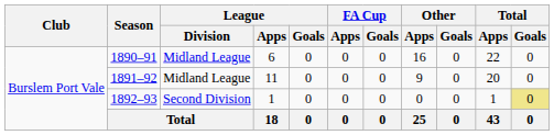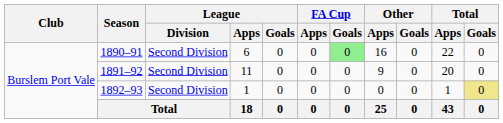 <table class="wikitable" style="text-align:center">
 <tr>
 <th rowspan="2">Club</th>
 <th rowspan="2">Season</th>
 <th colspan="3">League</th>
 <th colspan="2"><a href='#'>FA Cup</a></th>
 <th colspan="2">Other</th>
 <th colspan="2">Total</th>
 </tr>
 <tr>
 <th>Division</th>
 <th>Apps</th>
 <th>Goals</th>
 <th>Apps</th>
 <th>Goals</th>
 <th>Apps</th>
 <th>Goals</th>
 <th>Apps</th>
 <th>Goals</th>
 </tr>
 <tr>
 <td rowspan="4"><a href='#'>Burslem Port Vale</a></td>
 <td><a href='#'>1890–91</a></td>
-<td><a href='#'>Midland League</a></td>
+<td><a href='#'>Second Division</a></td>
 <td>6</td>
 <td>0</td>
 <td>0</td>
-<td>0</td>
+<td style="background: lightgreen;">0</td>
 <td>16</td>
 <td>0</td>
 <td>22</td>
 <td>0</td>
 </tr>
 <tr>
 <td><a href='#'>1891–92</a></td>
-<td>Midland League</td>
+<td><a href='#'>Second Division</a></td>
 <td>11</td>
 <td>0</td>
 <td>0</td>
 <td>0</td>
 <td>9</td>
 <td>0</td>
 <td>20</td>
 <td>0</td>
 </tr>
 <tr>
 <td><a href='#'>1892–93</a></td>
 <td><a href='#'>Second Division</a></td>
 <td>1</td>
 <td>0</td>
 <td>0</td>
 <td>0</td>
 <td>0</td>
 <td>0</td>
 <td>1</td>
 <td style="background: khaki;">0</td>
 </tr>
 <tr>
 <th colspan="2">Total</th>
 <th>18</th>
 <th>0</th>
 <th>0</th>
 <th>0</th>
 <th>25</th>
 <th>0</th>
 <th>43</th>
 <th>0</th>
 </tr>
 </table>
